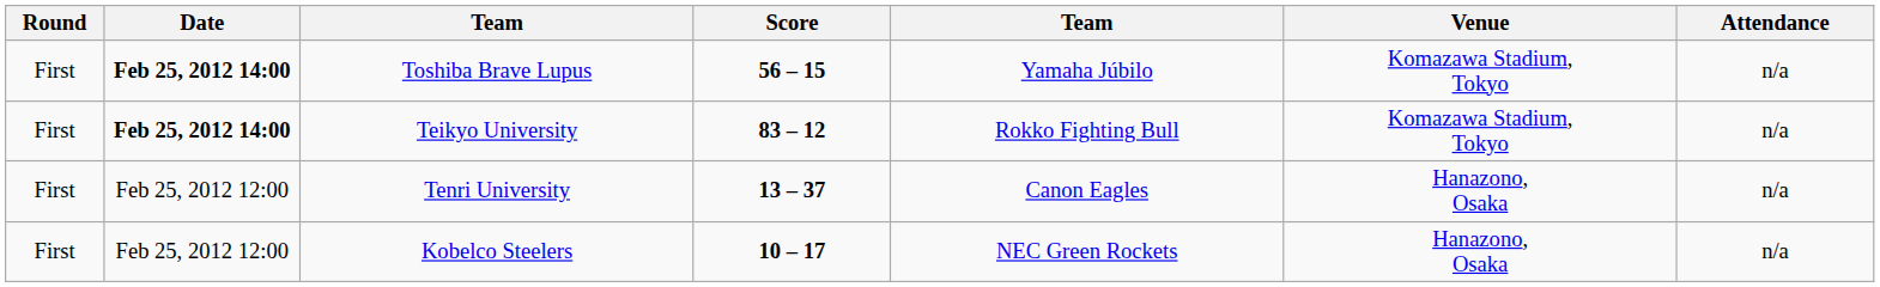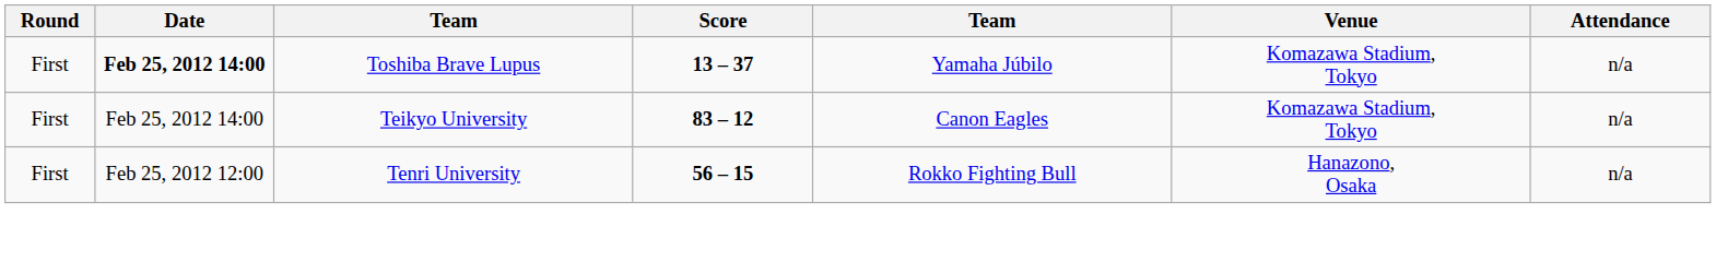 <table class="wikitable" style="text-align: center;">
 <tr>
 <th width=5%>Round</th>
 <th width=10%>Date</th>
 <th width=20%>Team</th>
 <th width=10%>Score</th>
 <th width=20%>Team</th>
 <th width=20%>Venue</th>
 <th width=10%>Attendance</th>
 </tr>
 <tr>
 <td>First</td>
 <td><strong>Feb 25, 2012 14:00<br></strong></td>
 <td><a href='#'>Toshiba Brave Lupus</a></td>
-<td><strong>56 – 15</strong><br></td>
+<td><strong>13 – 37</strong><br></td>
 <td><a href='#'>Yamaha Júbilo</a></td>
 <td><a href='#'>Komazawa Stadium</a>,<br><a href='#'>Tokyo</a></td>
 <td>n/a</td>
 </tr>
 <tr>
 <td>First</td>
-<td><strong>Feb 25, 2012 14:00<br></strong></td>
+<td>Feb 25, 2012 14:00<br></td>
 <td><a href='#'>Teikyo University</a></td>
 <td><strong>83 – 12</strong><br></td>
-<td><a href='#'>Rokko Fighting Bull</a></td>
+<td><a href='#'>Canon Eagles</a></td>
 <td><a href='#'>Komazawa Stadium</a>,<br><a href='#'>Tokyo</a></td>
 <td>n/a</td>
 </tr>
 <tr>
 <td>First</td>
 <td>Feb 25, 2012 12:00<br></td>
 <td><a href='#'>Tenri University</a></td>
-<td><strong>13 – 37</strong><br></td>
-<td><a href='#'>Canon Eagles</a></td>
-<td><a href='#'>Hanazono</a>,<br><a href='#'>Osaka</a></td>
-<td>n/a</td>
-</tr>
-<tr>
-<td>First</td>
-<td>Feb 25, 2012 12:00<br></td>
-<td><a href='#'>Kobelco Steelers</a></td>
-<td><strong>10 – 17</strong><br></td>
-<td><a href='#'>NEC Green Rockets</a></td>
+<td><strong>56 – 15</strong><br></td>
+<td><a href='#'>Rokko Fighting Bull</a></td>
 <td><a href='#'>Hanazono</a>,<br><a href='#'>Osaka</a></td>
 <td>n/a</td>
 </tr>
 </table>
